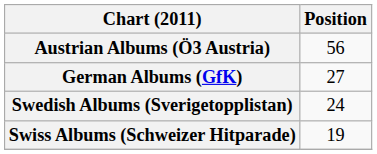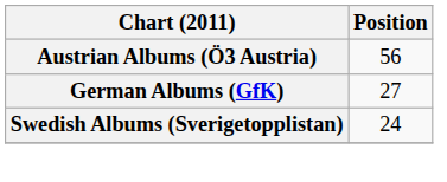 <table class="wikitable sortable plainrowheaders" style="text-align:center;">
 <tr>
 <th scope="col">Chart (2011)</th>
 <th scope="col">Position</th>
 </tr>
 <tr>
 <th scope="row">Austrian Albums (Ö3 Austria)</th>
 <td>56</td>
 </tr>
 <tr>
 <th scope="row">German Albums (<a href='#'>GfK</a>)</th>
 <td>27</td>
 </tr>
 <tr>
 <th scope="row">Swedish Albums (Sverigetopplistan)</th>
 <td>24</td>
 </tr>
 <tr>
-<th scope="row">Swiss Albums (Schweizer Hitparade)</th>
-<td>19</td>
-</tr>
-<tr>
 </tr>
 </table>
